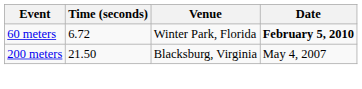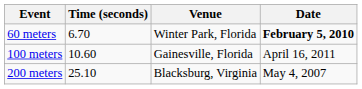 <table class="wikitable">
 <tr>
 <th>Event</th>
 <th>Time (seconds)</th>
 <th>Venue</th>
 <th>Date</th>
 </tr>
 <tr>
 <td><a href='#'>60 meters</a></td>
-<td>6.72</td>
+<td>6.70</td>
 <td>Winter Park, Florida</td>
 <td><strong>February 5, 2010</strong></td>
 </tr>
 <tr>
+<td><a href='#'>100 meters</a></td>
+<td>10.60</td>
+<td>Gainesville, Florida</td>
+<td>April 16, 2011</td>
+</tr>
+<tr>
 <td><a href='#'>200 meters</a></td>
-<td>21.50</td>
+<td>25.10</td>
 <td>Blacksburg, Virginia</td>
 <td>May 4, 2007</td>
 </tr>
 </table>
